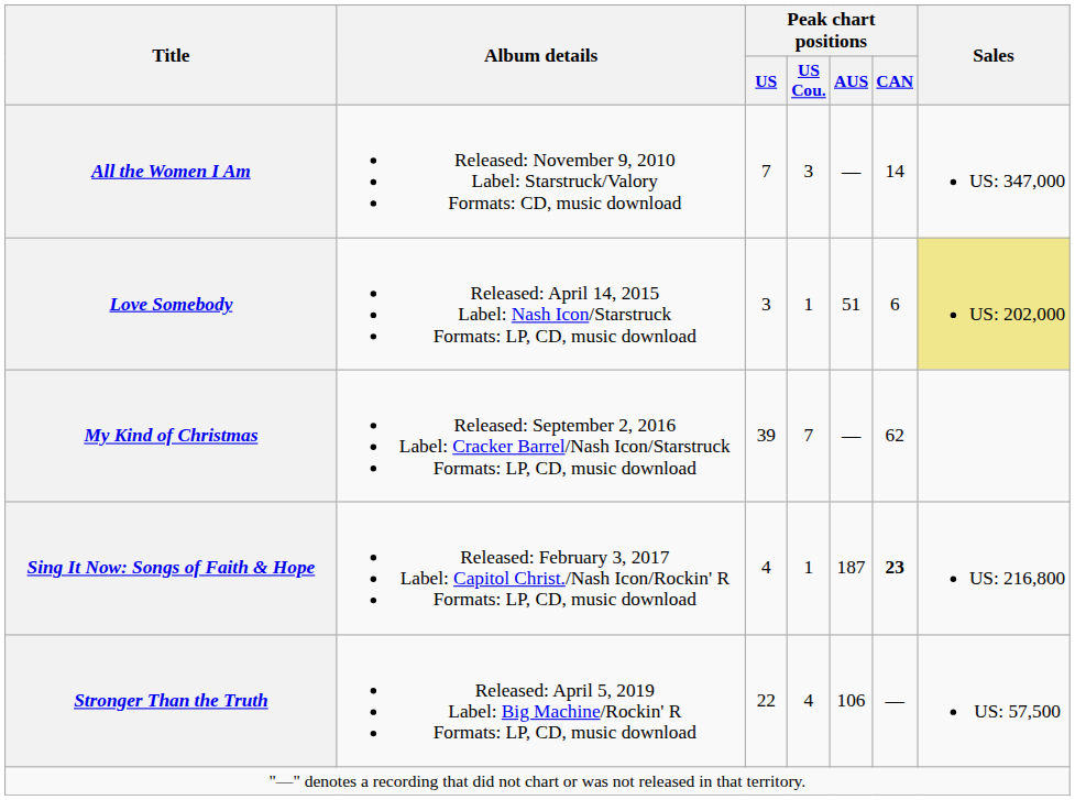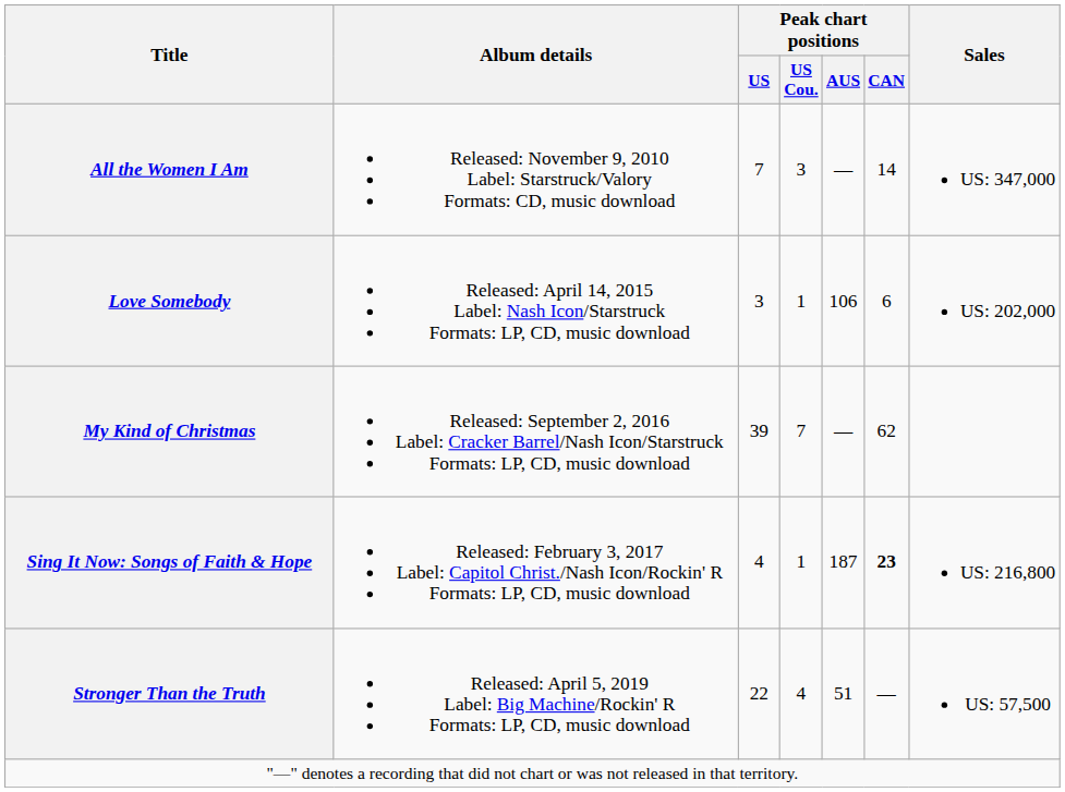 <table class="wikitable plainrowheaders" style="text-align:center;" border="1">
 <tr>
 <th scope="col" rowspan="2" style="width:17em;">Title</th>
 <th scope="col" rowspan="2" style="width:21em;">Album details</th>
 <th scope="col" colspan="4">Peak chart<br>positions</th>
 <th scope="col" rowspan="2">Sales</th>
 </tr>
 <tr>
 <th scope="col" style="width:2em;font-size:90%;"><a href='#'>US</a><br></th>
 <th scope="col" style="width:2em;font-size:90%;"><a href='#'>US<br>Cou.</a><br></th>
 <th scope="col" style="width:2em;font-size:90%;"><a href='#'>AUS</a><br></th>
 <th scope="col" style="width:2em;font-size:90%;"><a href='#'>CAN</a><br></th>
 </tr>
 <tr>
 <th scope="row"><em><a href='#'>All the Women I Am</a></em></th>
 <td><br><ul><li>Released: November 9, 2010</li><li>Label: Starstruck/Valory</li><li>Formats: CD, music download</li></ul></td>
 <td>7</td>
 <td>3</td>
 <td>—</td>
 <td>14</td>
 <td><br><ul><li>US: 347,000</li></ul></td>
 </tr>
 <tr>
 <th scope="row"><em><a href='#'>Love Somebody</a></em></th>
 <td><br><ul><li>Released: April 14, 2015</li><li>Label: <a href='#'>Nash Icon</a>/Starstruck</li><li>Formats: LP, CD, music download</li></ul></td>
 <td>3</td>
 <td>1</td>
-<td>51</td>
+<td>106</td>
 <td>6</td>
-<td style="background: khaki;"><br><ul><li>US: 202,000</li></ul></td>
+<td><br><ul><li>US: 202,000</li></ul></td>
 </tr>
 <tr>
 <th scope="row"><em><a href='#'>My Kind of Christmas</a></em></th>
 <td><br><ul><li>Released: September 2, 2016</li><li>Label: <a href='#'>Cracker Barrel</a>/Nash Icon/Starstruck</li><li>Formats: LP, CD, music download</li></ul></td>
 <td>39</td>
 <td>7</td>
 <td>—</td>
 <td>62</td>
 <td></td>
 </tr>
 <tr>
 <th scope="row"><em><a href='#'>Sing It Now: Songs of Faith & Hope</a></em></th>
 <td><br><ul><li>Released: February 3, 2017</li><li>Label: <a href='#'>Capitol Christ.</a>/Nash Icon/Rockin' R</li><li>Formats: LP, CD, music download</li></ul></td>
 <td>4</td>
 <td>1</td>
 <td>187</td>
 <td><strong>23</strong></td>
 <td><br><ul><li>US: 216,800</li></ul></td>
 </tr>
 <tr>
 <th scope="row"><em><a href='#'>Stronger Than the Truth</a></em></th>
 <td><br><ul><li>Released: April 5, 2019</li><li>Label: <a href='#'>Big Machine</a>/Rockin' R</li><li>Formats: LP, CD, music download</li></ul></td>
 <td>22</td>
 <td>4</td>
-<td>106</td>
+<td>51</td>
 <td>—</td>
 <td><br><ul><li>US: 57,500</li></ul></td>
 </tr>
 <tr>
 <td colspan="7" style="font-size:90%">"—" denotes a recording that did not chart or was not released in that territory.</td>
 </tr>
 </table>
